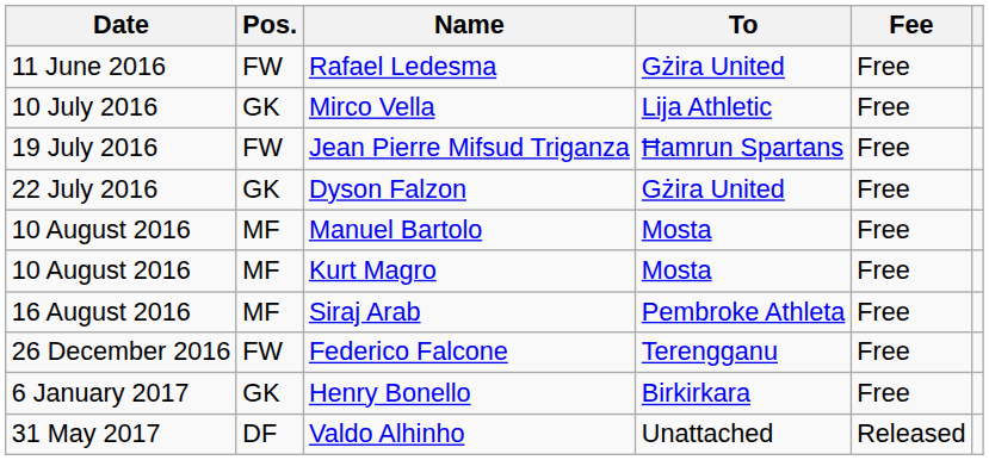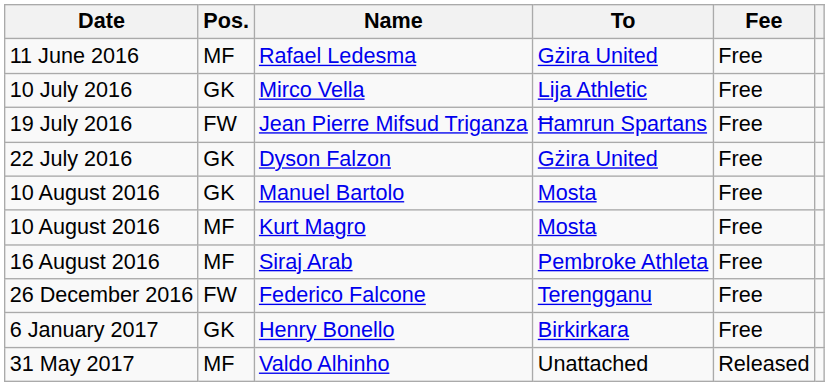 <table class="wikitable">
 <tr>
 <th>Date</th>
 <th>Pos.</th>
 <th>Name</th>
 <th>To</th>
 <th>Fee</th>
 <th></th>
 </tr>
 <tr>
 <td>11 June 2016</td>
-<td>FW</td>
+<td>MF</td>
 <td> <a href='#'>Rafael Ledesma</a></td>
 <td> <a href='#'>Gżira United</a></td>
 <td>Free</td>
 <td></td>
 </tr>
 <tr>
 <td>10 July 2016</td>
 <td>GK</td>
 <td> <a href='#'>Mirco Vella</a></td>
 <td> <a href='#'>Lija Athletic</a></td>
 <td>Free</td>
 <td></td>
 </tr>
 <tr>
 <td>19 July 2016</td>
 <td>FW</td>
 <td> <a href='#'>Jean Pierre Mifsud Triganza</a></td>
 <td> <a href='#'>Ħamrun Spartans</a></td>
 <td>Free</td>
 <td></td>
 </tr>
 <tr>
 <td>22 July 2016</td>
 <td>GK</td>
 <td> <a href='#'>Dyson Falzon</a></td>
 <td> <a href='#'>Gżira United</a></td>
 <td>Free</td>
 <td></td>
 </tr>
 <tr>
 <td>10 August 2016</td>
-<td>MF</td>
+<td>GK</td>
 <td> <a href='#'>Manuel Bartolo</a></td>
 <td> <a href='#'>Mosta</a></td>
 <td>Free</td>
 <td></td>
 </tr>
 <tr>
 <td>10 August 2016</td>
 <td>MF</td>
 <td> <a href='#'>Kurt Magro</a></td>
 <td> <a href='#'>Mosta</a></td>
 <td>Free</td>
 <td></td>
 </tr>
 <tr>
 <td>16 August 2016</td>
 <td>MF</td>
 <td> <a href='#'>Siraj Arab</a></td>
 <td> <a href='#'>Pembroke Athleta</a></td>
 <td>Free</td>
 <td></td>
 </tr>
 <tr>
 <td>26 December 2016</td>
 <td>FW</td>
 <td> <a href='#'>Federico Falcone</a></td>
 <td> <a href='#'>Terengganu</a></td>
 <td>Free</td>
 <td></td>
 </tr>
 <tr>
 <td>6 January 2017</td>
 <td>GK</td>
 <td> <a href='#'>Henry Bonello</a></td>
 <td> <a href='#'>Birkirkara</a></td>
 <td>Free</td>
 <td></td>
 </tr>
 <tr>
 <td>31 May 2017</td>
-<td>DF</td>
+<td>MF</td>
 <td> <a href='#'>Valdo Alhinho</a></td>
 <td>Unattached</td>
 <td>Released</td>
 <td></td>
 </tr>
 </table>
